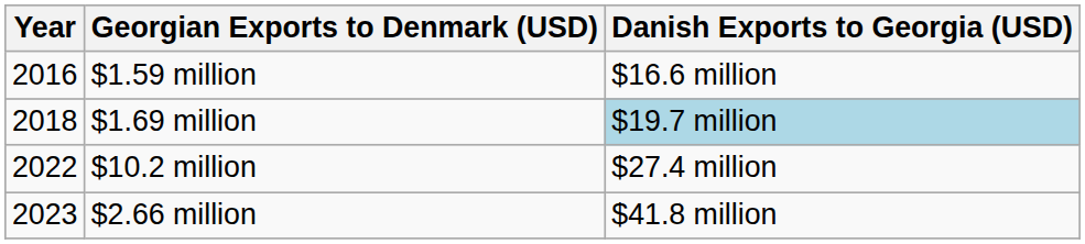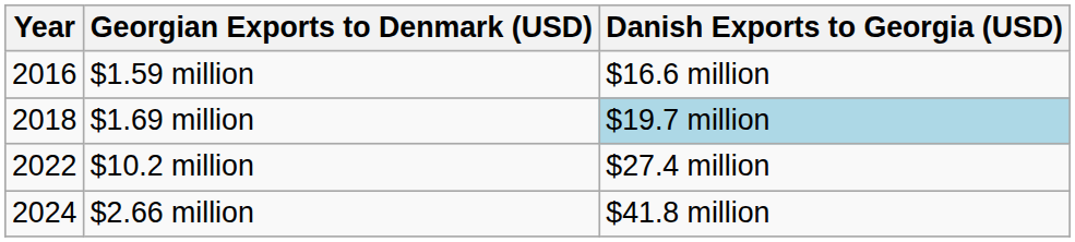 <table class="wikitable">
 <tr>
 <th>Year</th>
 <th>Georgian Exports to Denmark (USD)</th>
 <th>Danish Exports to Georgia (USD)</th>
 </tr>
 <tr>
 <td>2016</td>
 <td>$1.59 million</td>
 <td>$16.6 million</td>
 </tr>
 <tr>
 <td>2018</td>
 <td>$1.69 million</td>
 <td style="background: lightblue;">$19.7 million</td>
 </tr>
 <tr>
 <td>2022</td>
 <td>$10.2 million</td>
 <td>$27.4 million</td>
 </tr>
 <tr>
-<td>2023</td>
+<td>2024</td>
 <td>$2.66 million</td>
 <td>$41.8 million</td>
 </tr>
 </table>
